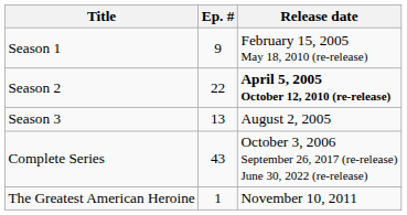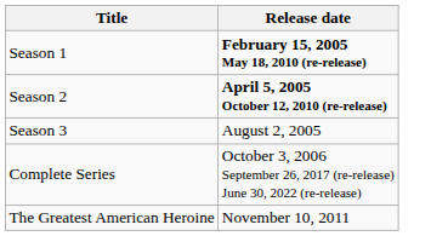 <table class="wikitable">
 <tr>
 <th>Title</th>
-<th>Ep. #</th>
 <th>Release date</th>
 </tr>
 <tr>
 <td>Season 1</td>
-<td style="text-align:center;">9</td>
-<td>February 15, 2005<br><small>May 18, 2010 (re-release)</small></td>
+<td><strong>February 15, 2005<br><small>May 18, 2010 (re-release)</small></strong></td>
 </tr>
 <tr>
 <td>Season 2</td>
-<td style="text-align:center;">22</td>
 <td><strong>April 5, 2005<br><small>October 12, 2010 (re-release)</small></strong></td>
 </tr>
 <tr>
 <td>Season 3</td>
-<td style="text-align:center;">13</td>
 <td>August 2, 2005</td>
 </tr>
 <tr>
 <td>Complete Series</td>
-<td style="text-align:center;">43</td>
 <td>October 3, 2006<br><small>September 26, 2017 (re-release)</small><br><small>June 30, 2022 (re-release)</small></td>
 </tr>
 <tr>
 <td>The Greatest American Heroine</td>
-<td style="text-align:center;">1</td>
 <td>November 10, 2011</td>
 </tr>
 </table>
